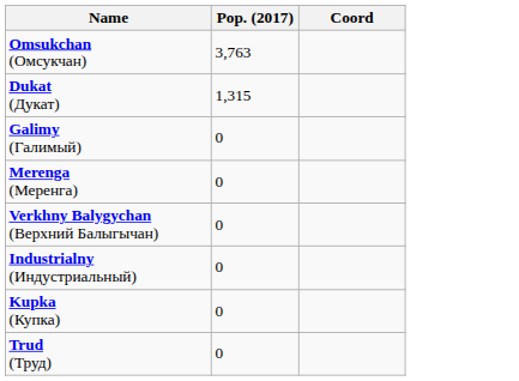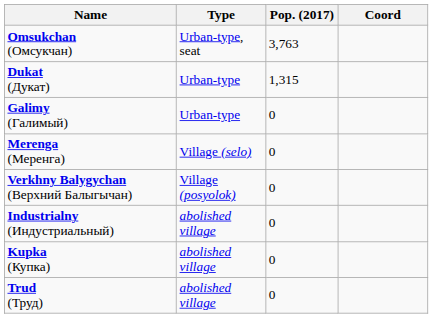 <table class="wikitable sortable">
 <tr>
 <th width="200px">Name</th>
+<th width="100px">Type</th>
 <th width="80px">Pop. (2017)</th>
 <th width="100px">Coord</th>
 </tr>
 <tr>
 <td><strong><a href='#'>Omsukchan</a></strong><br>(Омсукчан)</td>
+<td><div><a href='#'>Urban-type</a>, seat</div></td>
 <td><div>3,763</div></td>
 <td><div></div></td>
 </tr>
 <tr>
 <td><strong><a href='#'>Dukat</a></strong><br>(Дукат)</td>
+<td><div><a href='#'>Urban-type</a></div></td>
 <td><div>1,315</div></td>
 <td><div></div></td>
 </tr>
 <tr>
 <td><strong><a href='#'>Galimy</a></strong><br>(Галимый)</td>
+<td><div><a href='#'>Urban-type</a></div></td>
 <td><div>0</div></td>
 <td><div></div></td>
 </tr>
 <tr>
 <td><strong><a href='#'>Merenga</a></strong><br>(Меренга)</td>
+<td><div><a href='#'>Village <em>(selo)</em></a></div></td>
 <td><div>0</div></td>
 <td><div></div></td>
 </tr>
 <tr>
 <td><strong><a href='#'>Verkhny Balygychan</a></strong><br>(Верхний Балыгычан)</td>
+<td><div><a href='#'>Village <em>(posyolok)</em></a></div></td>
 <td><div>0</div></td>
 <td><div></div></td>
 </tr>
 <tr>
 <td><strong><a href='#'>Industrialny</a></strong><br>(Индустриальный)</td>
+<td><div><em><a href='#'>abolished village</a></em></div></td>
 <td><div>0</div></td>
 <td><div></div></td>
 </tr>
 <tr>
 <td><strong><a href='#'>Kupka</a></strong><br>(Купка)</td>
+<td><div><em><a href='#'>abolished village</a></em></div></td>
 <td><div>0</div></td>
 <td><div></div></td>
 </tr>
 <tr>
 <td><strong><a href='#'>Trud</a></strong><br>(Труд)</td>
+<td><div><em><a href='#'>abolished village</a></em></div></td>
 <td><div>0</div></td>
 <td><div></div></td>
 </tr>
 </table>
